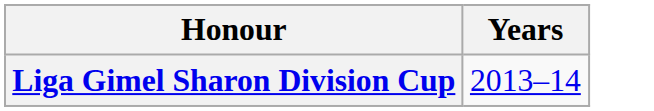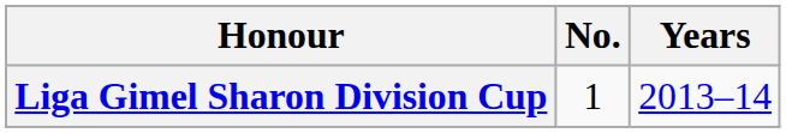 <table class="wikitable plainrowheaders">
 <tr>
 <th scope=col>Honour</th>
+<th scope=col>No.</th>
 <th scope=col>Years</th>
 </tr>
 <tr>
 <th scope=row><a href='#'>Liga Gimel Sharon Division Cup</a></th>
+<td align=center>1</td>
 <td><a href='#'>2013–14</a></td>
 </tr>
 </table>
